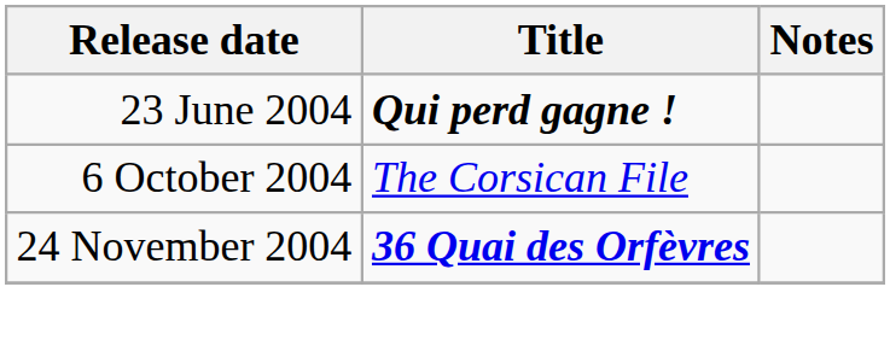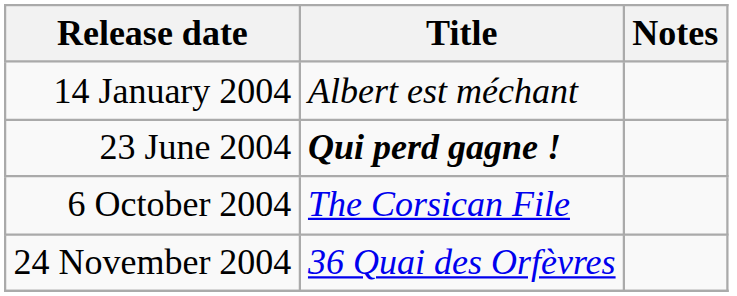 <table class="wikitable sortable">
 <tr>
 <th scope="col">Release date</th>
 <th>Title</th>
 <th>Notes</th>
+</tr>
+<tr>
+<td style="text-align:right;">14 January 2004</td>
+<td><em>Albert est méchant</em></td>
+<td></td>
 </tr>
 <tr>
 <td style="text-align:right;">23 June 2004</td>
 <td><strong><em>Qui perd gagne !</em></strong></td>
 <td></td>
 </tr>
 <tr>
 <td style="text-align:right;">6 October 2004</td>
 <td><em><a href='#'>The Corsican File</a></em></td>
 <td></td>
 </tr>
 <tr>
 <td style="text-align:right;">24 November 2004</td>
-<td><strong><em><a href='#'>36 Quai des Orfèvres</a></em></strong></td>
+<td><em><a href='#'>36 Quai des Orfèvres</a></em></td>
 <td></td>
 </tr>
 <tr>
 </tr>
 </table>
